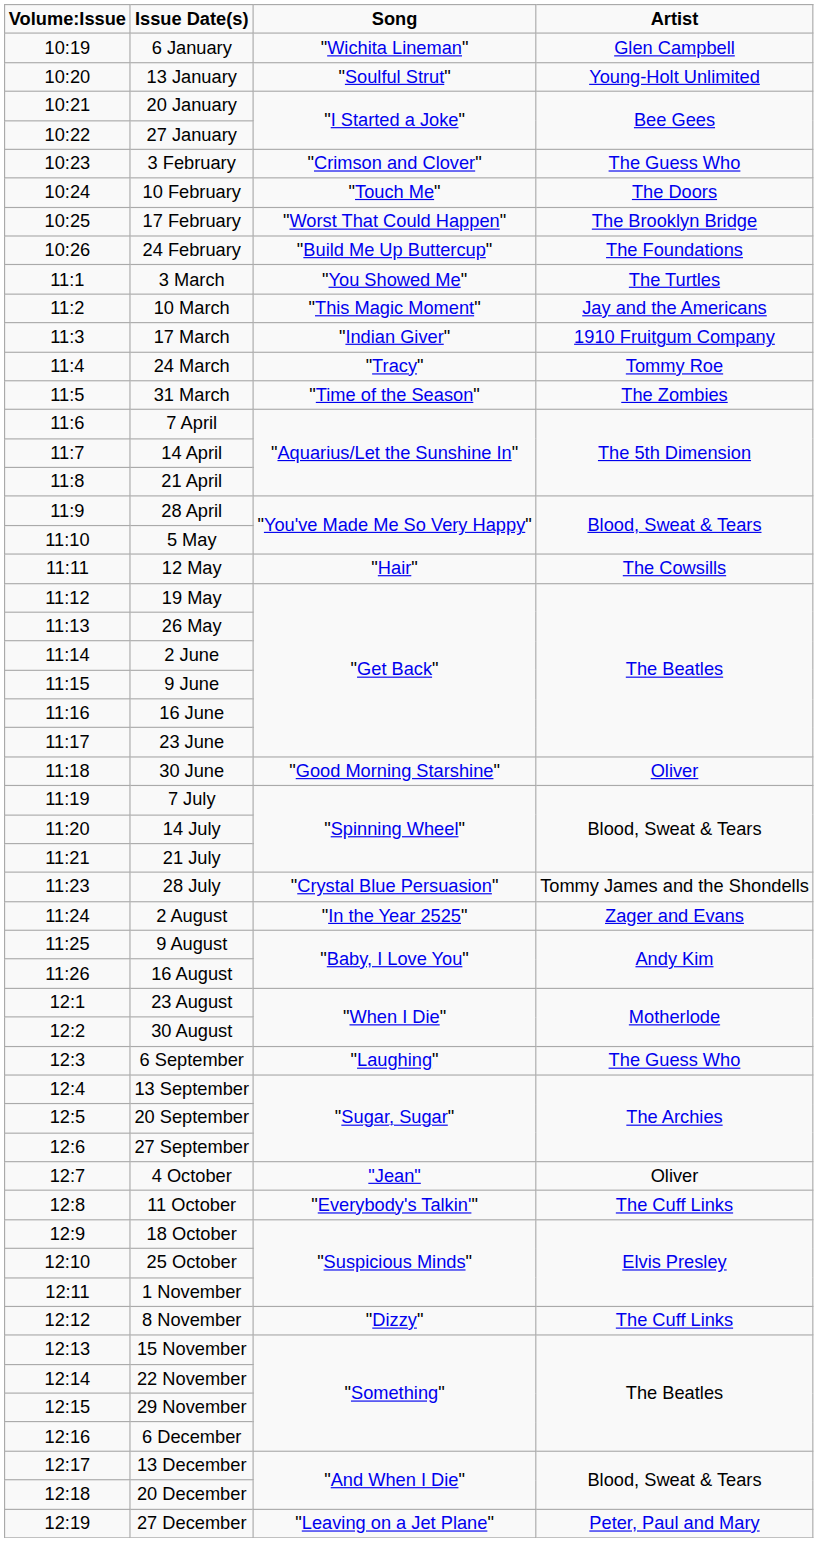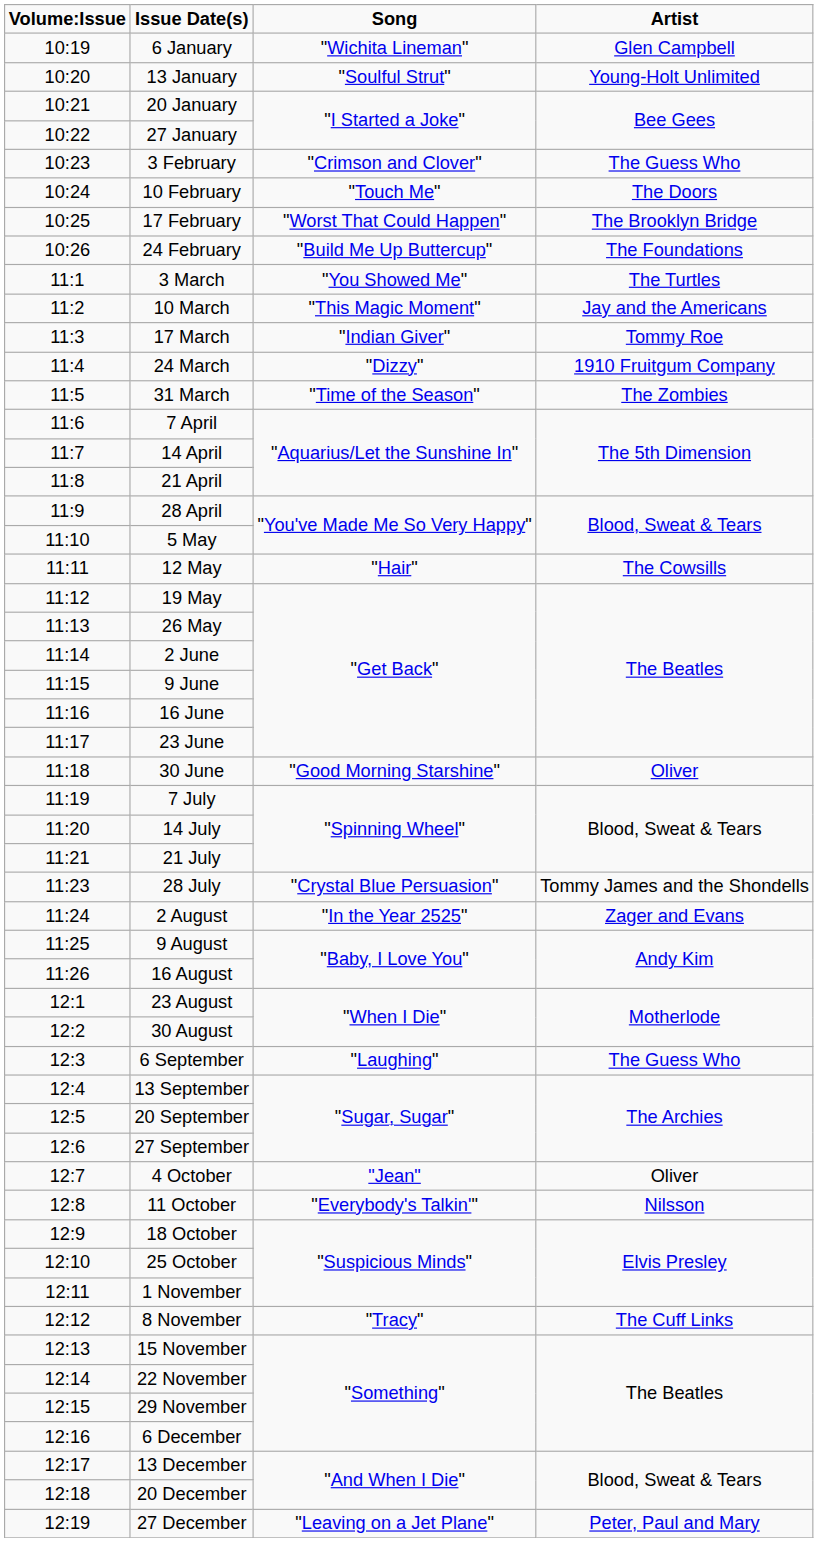 <table class="wikitable" style="text-align:center;">
 <tr>
 <td><strong>Volume:Issue</strong></td>
 <td><strong>Issue Date(s)</strong></td>
 <td><strong>Song</strong></td>
 <td><strong>Artist</strong></td>
 </tr>
 <tr>
 <td>10:19</td>
 <td>6 January</td>
 <td>"<a href='#'>Wichita Lineman</a>"</td>
 <td><a href='#'>Glen Campbell</a></td>
 </tr>
 <tr>
 <td>10:20</td>
 <td>13 January</td>
 <td>"<a href='#'>Soulful Strut</a>"</td>
 <td><a href='#'>Young-Holt Unlimited</a></td>
 </tr>
 <tr>
 <td>10:21</td>
 <td>20 January</td>
 <td rowspan="2">"<a href='#'>I Started a Joke</a>"</td>
 <td rowspan="2"><a href='#'>Bee Gees</a></td>
 </tr>
 <tr>
 <td>10:22</td>
 <td>27 January</td>
 </tr>
 <tr>
 <td>10:23</td>
 <td>3 February</td>
 <td>"<a href='#'>Crimson and Clover</a>"</td>
 <td><a href='#'>The Guess Who</a></td>
 </tr>
 <tr>
 <td>10:24</td>
 <td>10 February</td>
 <td>"<a href='#'>Touch Me</a>"</td>
 <td><a href='#'>The Doors</a></td>
 </tr>
 <tr>
 <td>10:25</td>
 <td>17 February</td>
 <td>"<a href='#'>Worst That Could Happen</a>"</td>
 <td><a href='#'>The Brooklyn Bridge</a></td>
 </tr>
 <tr>
 <td>10:26</td>
 <td>24 February</td>
 <td>"<a href='#'>Build Me Up Buttercup</a>"</td>
 <td><a href='#'>The Foundations</a></td>
 </tr>
 <tr>
 <td>11:1</td>
 <td>3 March</td>
 <td>"<a href='#'>You Showed Me</a>"</td>
 <td><a href='#'>The Turtles</a></td>
 </tr>
 <tr>
 <td>11:2</td>
 <td>10 March</td>
 <td>"<a href='#'>This Magic Moment</a>"</td>
 <td><a href='#'>Jay and the Americans</a></td>
 </tr>
 <tr>
 <td>11:3</td>
 <td>17 March</td>
 <td>"<a href='#'>Indian Giver</a>"</td>
-<td><a href='#'>1910 Fruitgum Company</a></td>
+<td><a href='#'>Tommy Roe</a></td>
 </tr>
 <tr>
 <td>11:4</td>
 <td>24 March</td>
-<td>"<a href='#'>Tracy</a>"</td>
-<td><a href='#'>Tommy Roe</a></td>
+<td>"<a href='#'>Dizzy</a>"</td>
+<td><a href='#'>1910 Fruitgum Company</a></td>
 </tr>
 <tr>
 <td>11:5</td>
 <td>31 March</td>
 <td>"<a href='#'>Time of the Season</a>"</td>
 <td><a href='#'>The Zombies</a></td>
 </tr>
 <tr>
 <td>11:6</td>
 <td>7 April</td>
 <td rowspan="3">"<a href='#'>Aquarius/Let the Sunshine In</a>"</td>
 <td rowspan="3"><a href='#'>The 5th Dimension</a></td>
 </tr>
 <tr>
 <td>11:7</td>
 <td>14 April</td>
 </tr>
 <tr>
 <td>11:8</td>
 <td>21 April</td>
 </tr>
 <tr>
 <td>11:9</td>
 <td>28 April</td>
 <td rowspan="2">"<a href='#'>You've Made Me So Very Happy</a>"</td>
 <td rowspan="2"><a href='#'>Blood, Sweat & Tears</a></td>
 </tr>
 <tr>
 <td>11:10</td>
 <td>5 May</td>
 </tr>
 <tr>
 <td>11:11</td>
 <td>12 May</td>
 <td>"<a href='#'>Hair</a>"</td>
 <td><a href='#'>The Cowsills</a></td>
 </tr>
 <tr>
 <td>11:12</td>
 <td>19 May</td>
 <td rowspan="6">"<a href='#'>Get Back</a>"</td>
 <td rowspan="6"><a href='#'>The Beatles</a></td>
 </tr>
 <tr>
 <td>11:13</td>
 <td>26 May</td>
 </tr>
 <tr>
 <td>11:14</td>
 <td>2 June</td>
 </tr>
 <tr>
 <td>11:15</td>
 <td>9 June</td>
 </tr>
 <tr>
 <td>11:16</td>
 <td>16 June</td>
 </tr>
 <tr>
 <td>11:17</td>
 <td>23 June</td>
 </tr>
 <tr>
 <td>11:18</td>
 <td>30 June</td>
 <td>"<a href='#'>Good Morning Starshine</a>"</td>
 <td><a href='#'>Oliver</a></td>
 </tr>
 <tr>
 <td>11:19</td>
 <td>7 July</td>
 <td rowspan="3">"<a href='#'>Spinning Wheel</a>"</td>
 <td rowspan="3">Blood, Sweat & Tears</td>
 </tr>
 <tr>
 <td>11:20</td>
 <td>14 July</td>
 </tr>
 <tr>
 <td>11:21</td>
 <td>21 July</td>
 </tr>
 <tr>
 <td>11:23</td>
 <td>28 July</td>
 <td>"<a href='#'>Crystal Blue Persuasion</a>"</td>
 <td>Tommy James and the Shondells</td>
 </tr>
 <tr>
 <td>11:24</td>
 <td>2 August</td>
 <td>"<a href='#'>In the Year 2525</a>"</td>
 <td><a href='#'>Zager and Evans</a></td>
 </tr>
 <tr>
 <td>11:25</td>
 <td>9 August</td>
 <td rowspan="2">"<a href='#'>Baby, I Love You</a>"</td>
 <td rowspan="2"><a href='#'>Andy Kim</a></td>
 </tr>
 <tr>
 <td>11:26</td>
 <td>16 August</td>
 </tr>
 <tr>
 <td>12:1</td>
 <td>23 August</td>
 <td rowspan="2">"<a href='#'>When I Die</a>"</td>
 <td rowspan="2"><a href='#'>Motherlode</a></td>
 </tr>
 <tr>
 <td>12:2</td>
 <td>30 August</td>
 </tr>
 <tr>
 <td>12:3</td>
 <td>6 September</td>
 <td>"<a href='#'>Laughing</a>"</td>
 <td><a href='#'>The Guess Who</a></td>
 </tr>
 <tr>
 <td>12:4</td>
 <td>13 September</td>
 <td rowspan="3">"<a href='#'>Sugar, Sugar</a>"</td>
 <td rowspan="3"><a href='#'>The Archies</a></td>
 </tr>
 <tr>
 <td>12:5</td>
 <td>20 September</td>
 </tr>
 <tr>
 <td>12:6</td>
 <td>27 September</td>
 </tr>
 <tr>
 <td>12:7</td>
 <td>4 October</td>
 <td><a href='#'>"Jean"</a></td>
 <td>Oliver</td>
 </tr>
 <tr>
 <td>12:8</td>
 <td>11 October</td>
 <td>"<a href='#'>Everybody's Talkin'</a>"</td>
-<td><a href='#'>The Cuff Links</a></td>
+<td><a href='#'>Nilsson</a></td>
 </tr>
 <tr>
 <td>12:9</td>
 <td>18 October</td>
 <td rowspan="3">"<a href='#'>Suspicious Minds</a>"</td>
 <td rowspan="3"><a href='#'>Elvis Presley</a></td>
 </tr>
 <tr>
 <td>12:10</td>
 <td>25 October</td>
 </tr>
 <tr>
 <td>12:11</td>
 <td>1 November</td>
 </tr>
 <tr>
 <td>12:12</td>
 <td>8 November</td>
-<td>"<a href='#'>Dizzy</a>"</td>
+<td>"<a href='#'>Tracy</a>"</td>
 <td><a href='#'>The Cuff Links</a></td>
 </tr>
 <tr>
 <td>12:13</td>
 <td>15 November</td>
 <td rowspan="4">"<a href='#'>Something</a>"</td>
 <td rowspan="4">The Beatles</td>
 </tr>
 <tr>
 <td>12:14</td>
 <td>22 November</td>
 </tr>
 <tr>
 <td>12:15</td>
 <td>29 November</td>
 </tr>
 <tr>
 <td>12:16</td>
 <td>6 December</td>
 </tr>
 <tr>
 <td>12:17</td>
 <td>13 December</td>
 <td rowspan="2">"<a href='#'>And When I Die</a>"</td>
 <td rowspan="2">Blood, Sweat & Tears</td>
 </tr>
 <tr>
 <td>12:18</td>
 <td>20 December</td>
 </tr>
 <tr>
 <td>12:19</td>
 <td>27 December</td>
 <td>"<a href='#'>Leaving on a Jet Plane</a>"</td>
 <td><a href='#'>Peter, Paul and Mary</a></td>
 </tr>
 </table>
